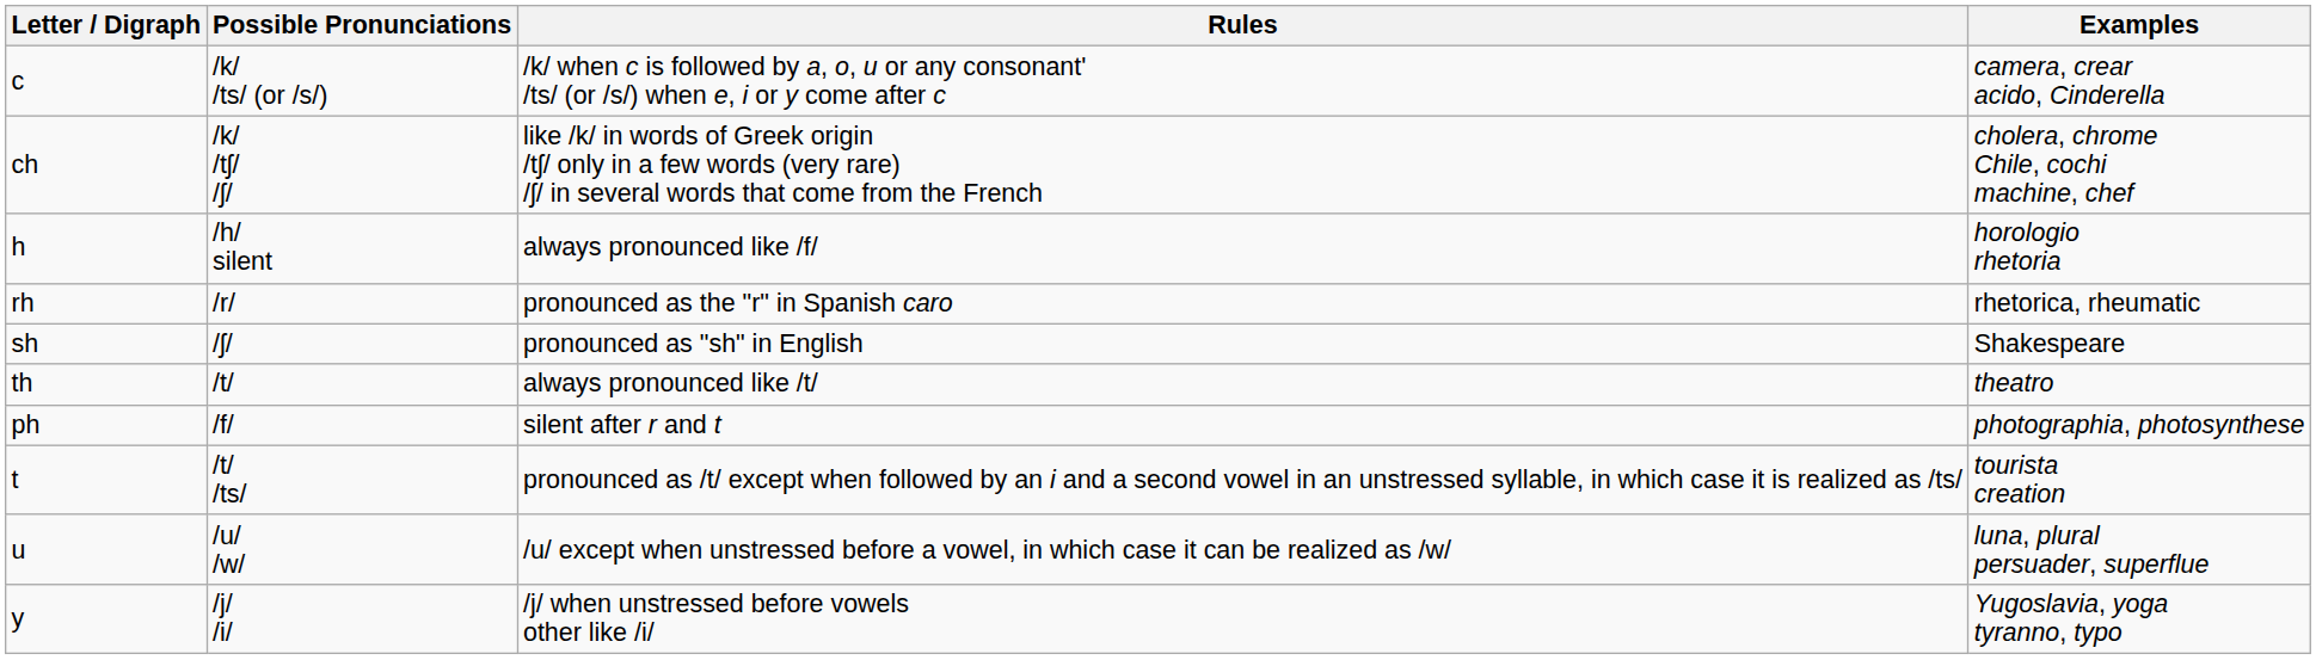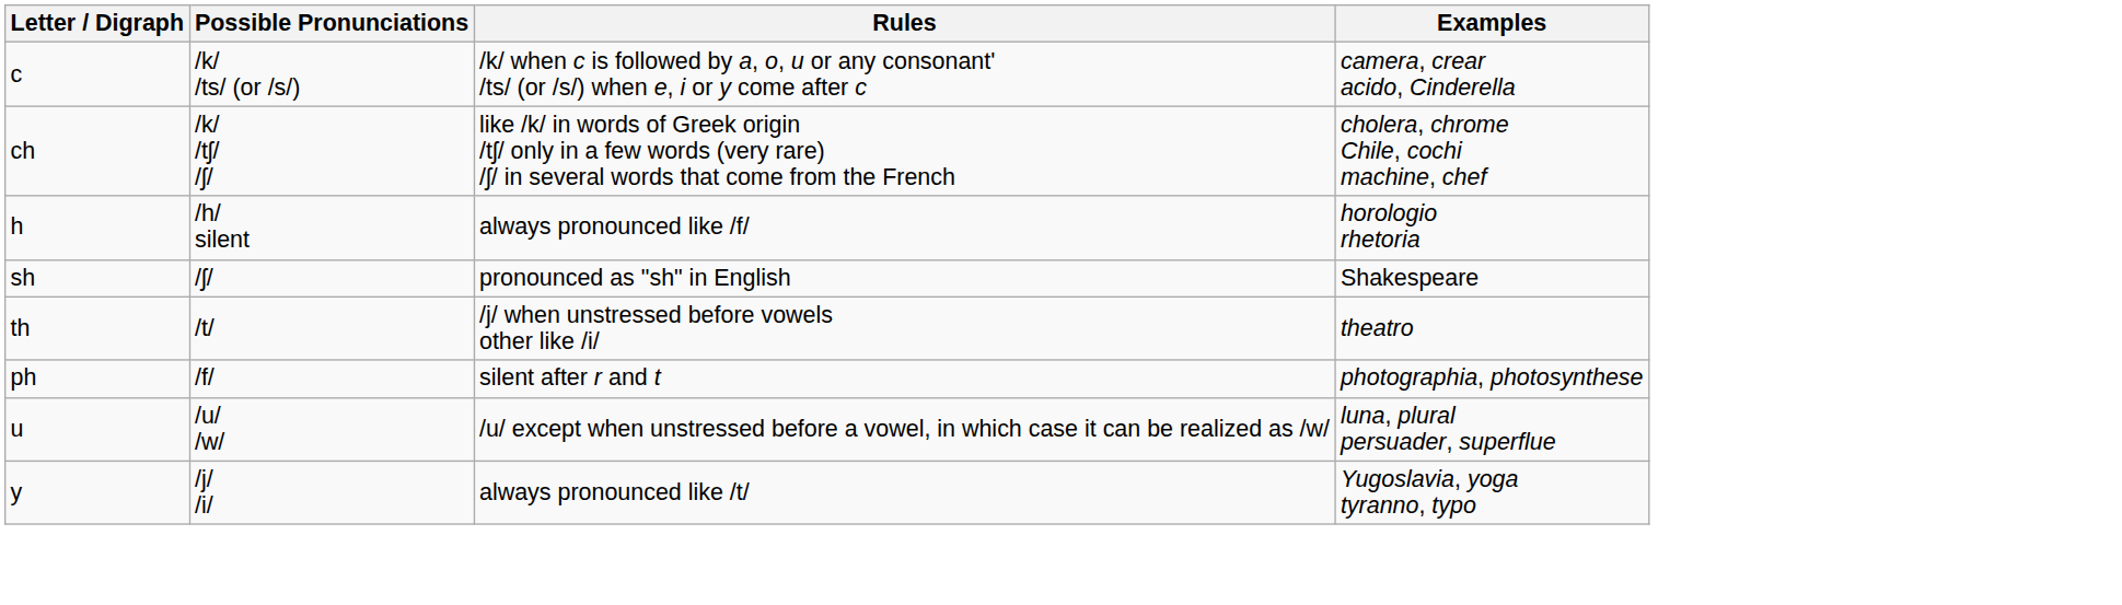 <table class="wikitable">
 <tr>
 <th>Letter / Digraph</th>
 <th>Possible Pronunciations</th>
 <th>Rules</th>
 <th>Examples</th>
 </tr>
 <tr>
 <td>c</td>
 <td>/k/ <br> /ts/ (or /s/)</td>
 <td>/k/ when <em>c</em> is followed by <em>a</em>, <em>o</em>, <em>u</em> or any consonant'<br> /ts/ (or /s/) when <em>e</em>, <em>i</em> or <em>y</em> come after <em>c</em></td>
 <td><em>camera</em>, <em>crear</em> <br> <em>acido</em>, <em>Cinderella</em></td>
 </tr>
 <tr>
 <td>ch</td>
 <td>/k/ <br> /tʃ/ <br> /ʃ/</td>
 <td>like /k/ in words of Greek origin <br> /tʃ/ only in a few words (very rare) <br> /ʃ/ in several words that come from the French</td>
 <td><em>cholera</em>, <em>chrome</em> <br> <em>Chile</em>, <em>cochi</em> <br> <em>machine</em>, <em>chef</em></td>
 </tr>
 <tr>
 <td>h</td>
 <td>/h/ <br> silent</td>
 <td>always pronounced like /f/</td>
 <td><em>horologio</em> <br> <em>rhetoria</em></td>
 </tr>
 <tr>
-<td>rh</td>
-<td>/r/</td>
-<td>pronounced as the "r" in Spanish <em>caro</em></td>
-<td>rhetorica, rheumatic</td>
-</tr>
-<tr>
 <td>sh</td>
 <td>/ʃ/</td>
 <td>pronounced as "sh" in English</td>
 <td>Shakespeare</td>
 </tr>
 <tr>
 <td>th</td>
 <td>/t/</td>
-<td>always pronounced like /t/</td>
+<td>/j/ when unstressed before vowels<br> other like /i/</td>
 <td><em>theatro</em></td>
 </tr>
 <tr>
 <td>ph</td>
 <td>/f/</td>
 <td>silent after <em>r</em> and <em>t</em></td>
 <td><em>photographia</em>, <em>photosynthese</em></td>
-</tr>
-<tr>
-<td>t</td>
-<td>/t/<br>/ts/</td>
-<td>pronounced as /t/ except when followed by an <em>i</em> and a second vowel in an unstressed syllable, in which case it is realized as /ts/</td>
-<td><em>tourista</em><br><em>creation</em></td>
 </tr>
 <tr>
 <td>u</td>
 <td>/u/<br>/w/</td>
 <td>/u/ except when unstressed before a vowel, in which case it can be realized as /w/</td>
 <td><em>luna</em>, <em>plural</em> <br> <em>persuader</em>, <em>superflue</em></td>
 </tr>
 <tr>
 <td>y</td>
 <td>/j/<br>/i/</td>
-<td>/j/ when unstressed before vowels<br> other like /i/</td>
+<td>always pronounced like /t/</td>
 <td><em>Yugoslavia</em>, <em>yoga</em><br><em>tyranno</em>, <em>typo</em></td>
 </tr>
 </table>
